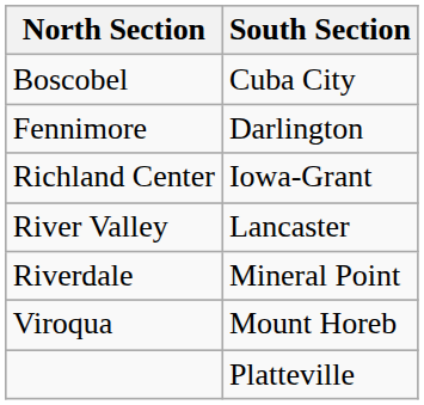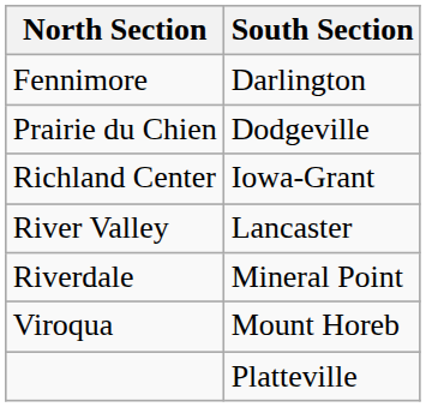 <table class="wikitable">
 <tr>
 <th>North Section</th>
 <th>South Section</th>
 </tr>
 <tr>
-<td>Boscobel</td>
-<td>Cuba City</td>
+<td>Fennimore</td>
+<td>Darlington</td>
 </tr>
 <tr>
-<td>Fennimore</td>
-<td>Darlington</td>
+<td>Prairie du Chien</td>
+<td>Dodgeville</td>
 </tr>
 <tr>
 <td>Richland Center</td>
 <td>Iowa-Grant</td>
 </tr>
 <tr>
 <td>River Valley</td>
 <td>Lancaster</td>
 </tr>
 <tr>
 <td>Riverdale</td>
 <td>Mineral Point</td>
 </tr>
 <tr>
 <td>Viroqua</td>
 <td>Mount Horeb</td>
 </tr>
 <tr>
 <td></td>
 <td>Platteville</td>
 </tr>
 </table>
